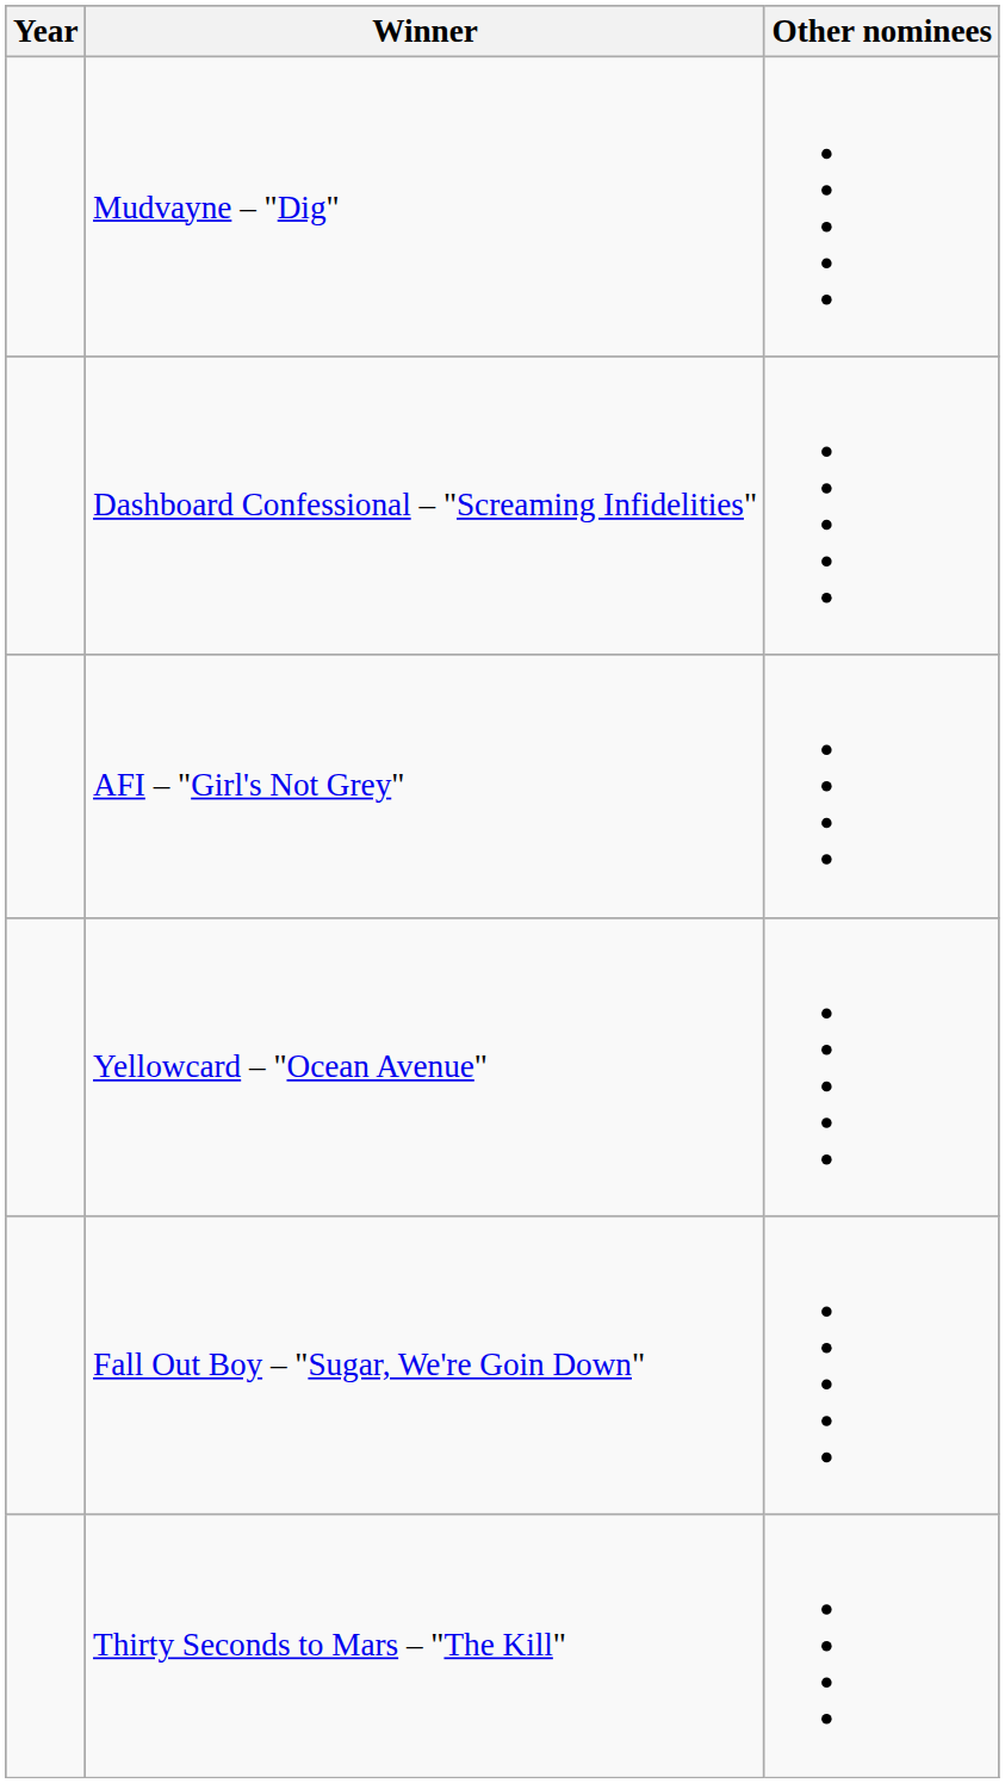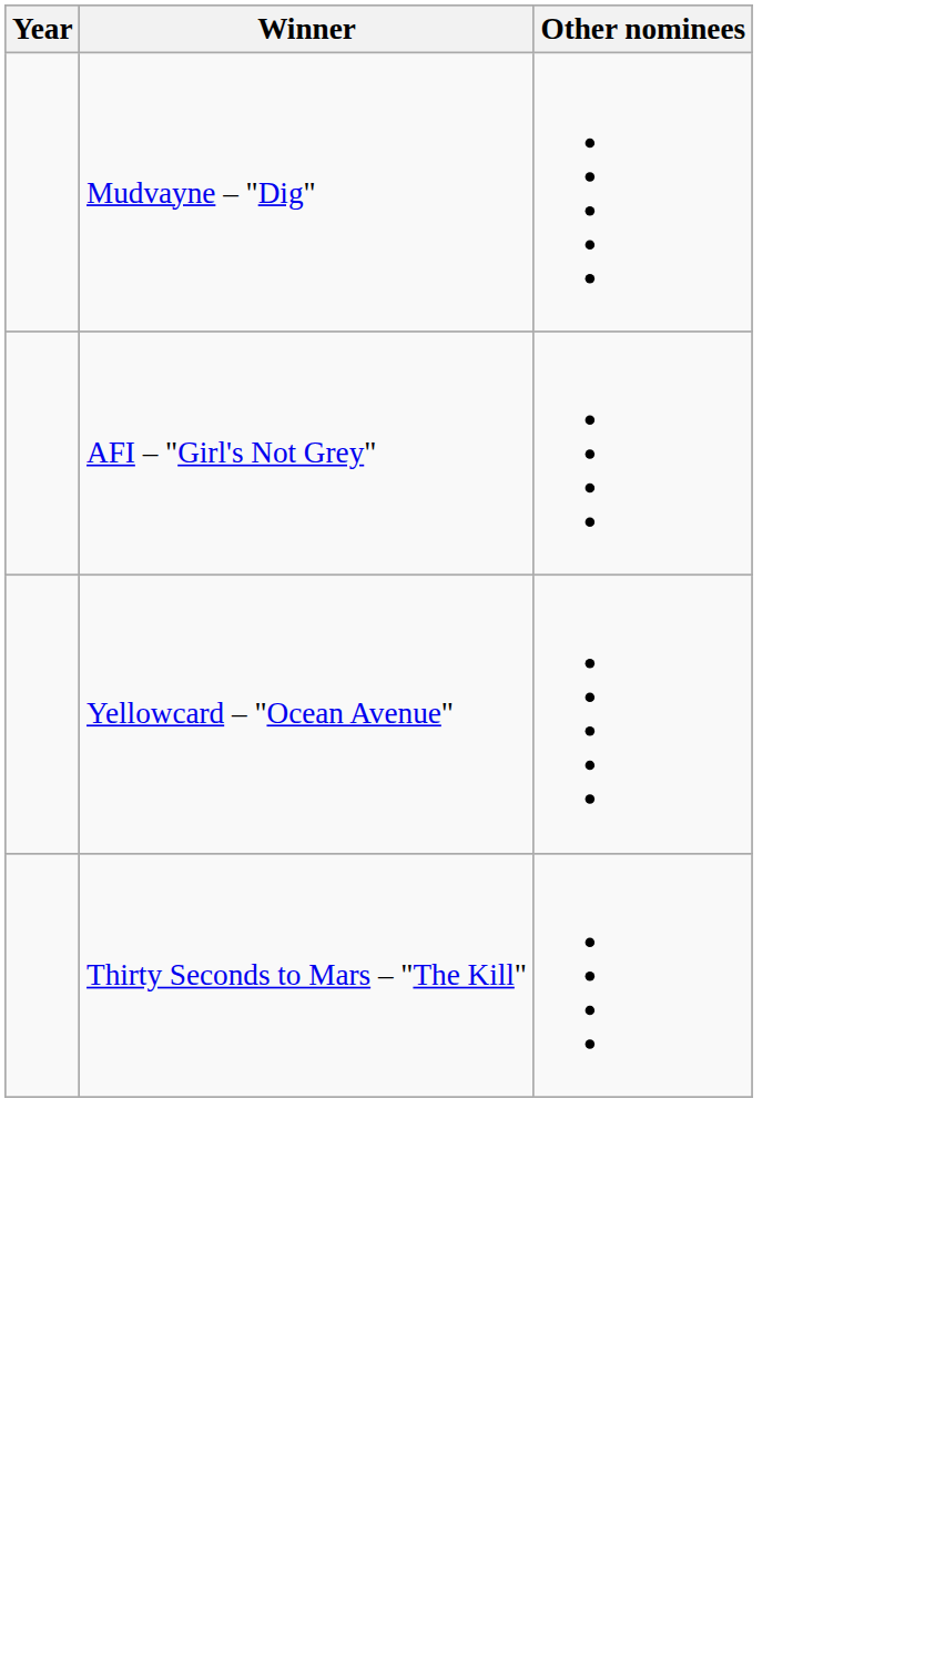 <table class="wikitable">
 <tr>
 <th>Year</th>
 <th>Winner</th>
 <th>Other nominees</th>
 </tr>
 <tr>
 <td></td>
 <td><a href='#'>Mudvayne</a> – "<a href='#'>Dig</a>"</td>
-<td><br><ul><li></li><li></li><li></li><li></li><li></li></ul></td>
-</tr>
-<tr>
-<td></td>
-<td><a href='#'>Dashboard Confessional</a> – "<a href='#'>Screaming Infidelities</a>"</td>
 <td><br><ul><li></li><li></li><li></li><li></li><li></li></ul></td>
 </tr>
 <tr>
 <td></td>
 <td><a href='#'>AFI</a> – "<a href='#'>Girl's Not Grey</a>"</td>
 <td><br><ul><li></li><li></li><li></li><li></li></ul></td>
 </tr>
 <tr>
 <td></td>
 <td><a href='#'>Yellowcard</a> – "<a href='#'>Ocean Avenue</a>"</td>
 <td><br><ul><li></li><li></li><li></li><li></li><li></li></ul></td>
 </tr>
 <tr>
 <td></td>
-<td><a href='#'>Fall Out Boy</a> – "<a href='#'>Sugar, We're Goin Down</a>"</td>
-<td><br><ul><li></li><li></li><li></li><li></li><li></li></ul></td>
-</tr>
-<tr>
-<td></td>
 <td><a href='#'>Thirty Seconds to Mars</a> – "<a href='#'>The Kill</a>"</td>
 <td><br><ul><li></li><li></li><li></li><li></li></ul></td>
 </tr>
 </table>
